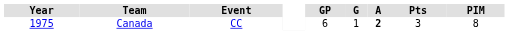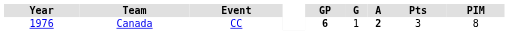 <table border="0" cellpadding="1" cellspacing="0" style="text-align:center; width:50em">
 <tr ALIGN="center" bgcolor="#e0e0e0">
 <th>Year</th>
 <th>Team</th>
 <th>Event</th>
 <th rowspan="99" bgcolor="#ffffff"> </th>
 <th>GP</th>
 <th>G</th>
 <th>A</th>
 <th>Pts</th>
 <th>PIM</th>
 </tr>
 <tr>
-<td><a href='#'>1975</a></td>
+<td><a href='#'>1976</a></td>
 <td><a href='#'>Canada</a></td>
 <td><a href='#'>CC</a></td>
-<td>6</td>
+<td><strong>6</strong></td>
 <td>1</td>
 <td><strong>2</strong></td>
 <td>3</td>
 <td>8</td>
 </tr>
 </table>
